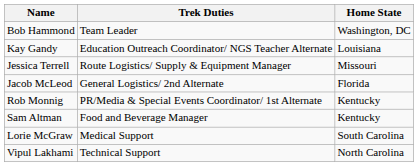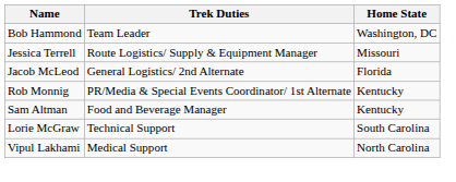 <table class="wikitable">
 <tr>
 <th>Name</th>
 <th>Trek Duties</th>
 <th>Home State</th>
 </tr>
 <tr>
 <td>Bob Hammond</td>
 <td>Team Leader</td>
 <td>Washington, DC</td>
-</tr>
-<tr>
-<td>Kay Gandy</td>
-<td>Education Outreach Coordinator/ NGS Teacher Alternate</td>
-<td>Louisiana</td>
 </tr>
 <tr>
 <td>Jessica Terrell</td>
 <td>Route Logistics/ Supply & Equipment Manager</td>
 <td>Missouri</td>
 </tr>
 <tr>
 <td>Jacob McLeod</td>
 <td>General Logistics/ 2nd Alternate</td>
 <td>Florida</td>
 </tr>
 <tr>
 <td>Rob Monnig</td>
 <td>PR/Media & Special Events Coordinator/ 1st Alternate</td>
 <td>Kentucky</td>
 </tr>
 <tr>
 <td>Sam Altman</td>
 <td>Food and Beverage Manager</td>
 <td>Kentucky</td>
 </tr>
 <tr>
 <td>Lorie McGraw</td>
-<td>Medical Support</td>
+<td>Technical Support</td>
 <td>South Carolina</td>
 </tr>
 <tr>
 <td>Vipul Lakhami</td>
-<td>Technical Support</td>
+<td>Medical Support</td>
 <td>North Carolina</td>
 </tr>
 </table>
